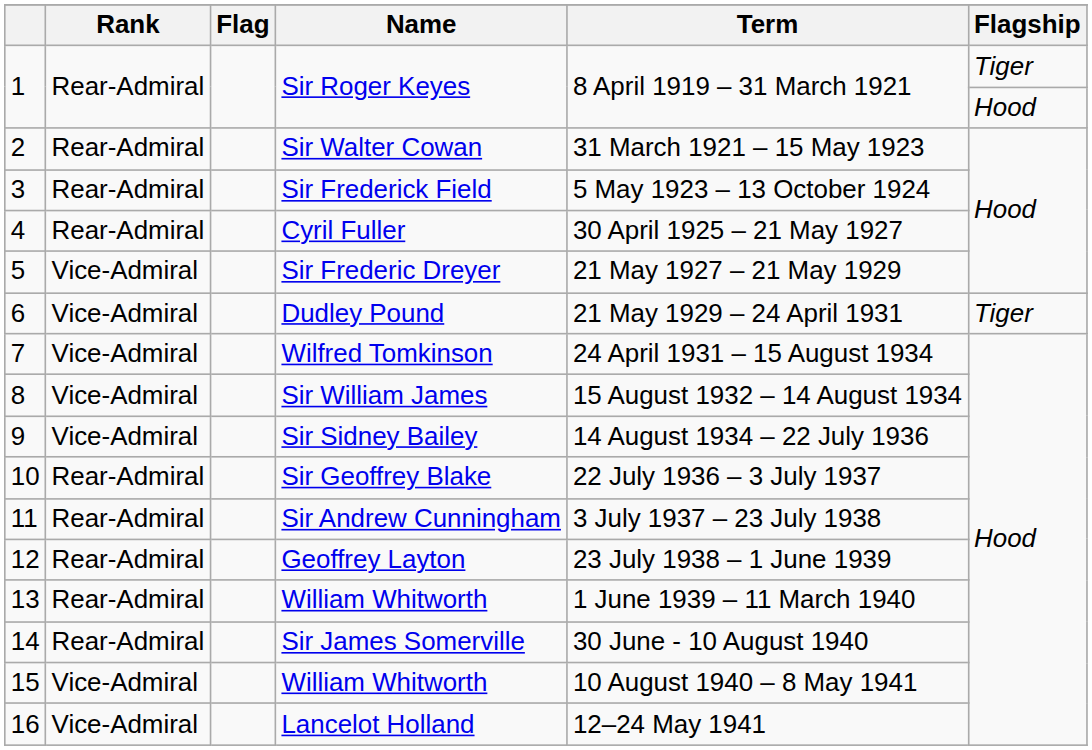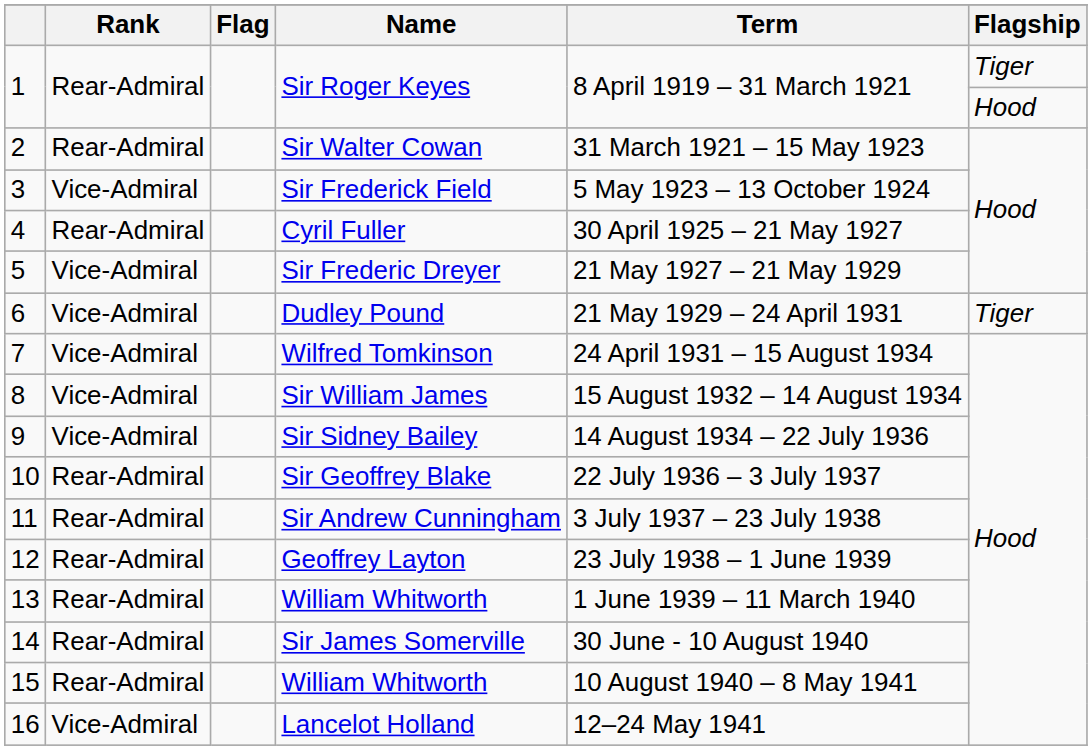 <table class="wikitable">
 <tr>
 </tr>
 <tr>
 <th></th>
 <th>Rank</th>
 <th>Flag</th>
 <th>Name</th>
 <th>Term</th>
 <th>Flagship</th>
 </tr>
 <tr>
 <td rowspan=2>1</td>
 <td rowspan=2>Rear-Admiral</td>
 <td rowspan=2></td>
 <td rowspan=2><a href='#'>Sir Roger Keyes</a></td>
 <td rowspan=2>8 April 1919  – 31 March 1921</td>
 <td><em>Tiger</em></td>
 </tr>
 <tr>
 <td><em>Hood</em></td>
 </tr>
 <tr>
 <td>2</td>
 <td>Rear-Admiral</td>
 <td></td>
 <td><a href='#'>Sir Walter Cowan</a></td>
 <td>31 March 1921  – 15 May 1923</td>
 <td rowspan=4><em>Hood</em></td>
 </tr>
 <tr>
 <td>3</td>
-<td>Rear-Admiral</td>
+<td>Vice-Admiral</td>
 <td></td>
 <td><a href='#'>Sir Frederick Field</a></td>
 <td>5 May 1923 – 13 October 1924</td>
 </tr>
 <tr>
 <td>4</td>
 <td>Rear-Admiral</td>
 <td></td>
 <td><a href='#'>Cyril Fuller</a></td>
 <td>30 April 1925  – 21 May 1927</td>
 </tr>
 <tr>
 <td>5</td>
 <td>Vice-Admiral</td>
 <td></td>
 <td><a href='#'>Sir Frederic Dreyer</a></td>
 <td>21 May 1927 – 21 May 1929</td>
 </tr>
 <tr>
 <td>6</td>
 <td>Vice-Admiral</td>
 <td></td>
 <td><a href='#'>Dudley Pound</a></td>
 <td>21 May 1929  – 24 April 1931</td>
 <td><em>Tiger</em></td>
 </tr>
 <tr>
 <td>7</td>
 <td>Vice-Admiral</td>
 <td></td>
 <td><a href='#'>Wilfred Tomkinson</a></td>
 <td>24 April 1931 – 15 August 1934</td>
 <td rowspan=10><em>Hood</em></td>
 </tr>
 <tr>
 <td>8</td>
 <td>Vice-Admiral</td>
 <td></td>
 <td><a href='#'>Sir William James</a></td>
 <td>15 August 1932 – 14 August 1934</td>
 </tr>
 <tr>
 <td>9</td>
 <td>Vice-Admiral</td>
 <td></td>
 <td><a href='#'>Sir Sidney Bailey</a></td>
 <td>14 August 1934 – 22 July 1936</td>
 </tr>
 <tr>
 <td>10</td>
 <td>Rear-Admiral</td>
 <td></td>
 <td><a href='#'>Sir Geoffrey Blake</a></td>
 <td>22 July 1936 – 3 July 1937</td>
 </tr>
 <tr>
 <td>11</td>
 <td>Rear-Admiral</td>
 <td></td>
 <td><a href='#'>Sir Andrew Cunningham</a></td>
 <td>3 July 1937 – 23 July 1938</td>
 </tr>
 <tr>
 <td>12</td>
 <td>Rear-Admiral</td>
 <td></td>
 <td><a href='#'>Geoffrey Layton</a></td>
 <td>23 July 1938 – 1 June 1939</td>
 </tr>
 <tr>
 <td>13</td>
 <td>Rear-Admiral</td>
 <td></td>
 <td><a href='#'>William Whitworth</a></td>
 <td>1 June 1939 – 11 March 1940</td>
 </tr>
 <tr>
 <td>14</td>
 <td>Rear-Admiral</td>
 <td></td>
 <td><a href='#'>Sir James Somerville</a></td>
 <td>30 June - 10 August 1940</td>
 </tr>
 <tr>
 <td>15</td>
-<td>Vice-Admiral</td>
+<td>Rear-Admiral</td>
 <td></td>
 <td><a href='#'>William Whitworth</a></td>
 <td>10 August 1940 – 8 May 1941</td>
 </tr>
 <tr>
 <td>16</td>
 <td>Vice-Admiral</td>
 <td></td>
 <td><a href='#'>Lancelot Holland</a></td>
 <td>12–24 May 1941</td>
 </tr>
 </table>
